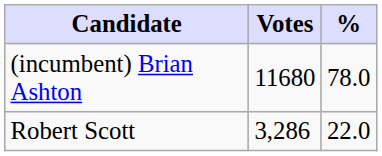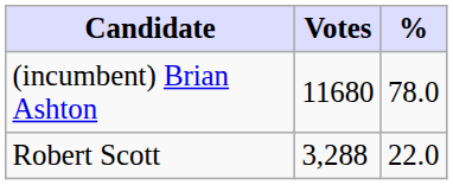 <table class="wikitable">
 <tr>
 <th style="background:#ddf; width:150px;">Candidate</th>
 <th style="background:#ddf;">Votes</th>
 <th style="background:#ddf;">%</th>
 </tr>
 <tr>
 <td>(incumbent) <a href='#'>Brian Ashton</a></td>
 <td>11680</td>
 <td>78.0</td>
 </tr>
 <tr>
 <td>Robert Scott</td>
-<td>3,286</td>
+<td>3,288</td>
 <td>22.0</td>
 </tr>
 </table>
